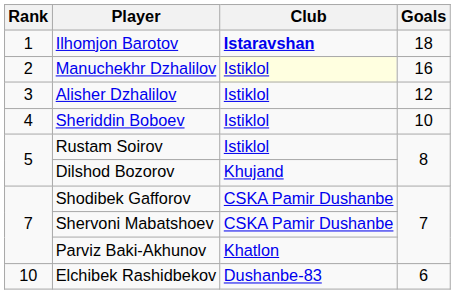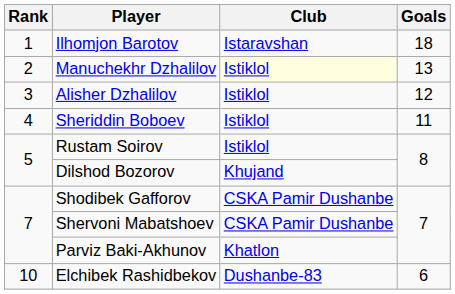 <table class="wikitable" style="text-align:center">
 <tr>
 <th>Rank</th>
 <th>Player</th>
 <th>Club</th>
 <th>Goals</th>
 </tr>
 <tr>
 <td rowspan="1">1</td>
 <td align="left"> <a href='#'>Ilhomjon Barotov</a></td>
-<td align="left"><strong><a href='#'>Istaravshan</a></strong></td>
+<td align="left"><a href='#'>Istaravshan</a></td>
 <td rowspan="1">18</td>
 </tr>
 <tr>
 <td rowspan="1">2</td>
 <td align="left"> <a href='#'>Manuchekhr Dzhalilov</a></td>
 <td align="left" style="background: lightyellow;"><a href='#'>Istiklol</a></td>
-<td rowspan="1">16</td>
+<td rowspan="1">13</td>
 </tr>
 <tr>
 <td rowspan="1">3</td>
 <td align="left"> <a href='#'>Alisher Dzhalilov</a></td>
 <td align="left"><a href='#'>Istiklol</a></td>
 <td rowspan="1">12</td>
 </tr>
 <tr>
 <td rowspan="1">4</td>
 <td align="left"> <a href='#'>Sheriddin Boboev</a></td>
 <td align="left"><a href='#'>Istiklol</a></td>
-<td rowspan="1">10</td>
+<td rowspan="1">11</td>
 </tr>
 <tr>
 <td rowspan="2">5</td>
 <td align="left"> Rustam Soirov</td>
 <td align="left"><a href='#'>Istiklol</a></td>
 <td rowspan="2">8</td>
 </tr>
 <tr>
 <td align="left"> Dilshod Bozorov</td>
 <td align="left"><a href='#'>Khujand</a></td>
 </tr>
 <tr>
 <td rowspan="3">7</td>
 <td align="left"> Shodibek Gafforov</td>
 <td align="left"><a href='#'>CSKA Pamir Dushanbe</a></td>
 <td rowspan="3">7</td>
 </tr>
 <tr>
 <td align="left"> Shervoni Mabatshoev</td>
 <td align="left"><a href='#'>CSKA Pamir Dushanbe</a></td>
 </tr>
 <tr>
 <td align="left"> Parviz Baki-Akhunov</td>
 <td align="left"><a href='#'>Khatlon</a></td>
 </tr>
 <tr>
 <td rowspan="1">10</td>
 <td align="left"> Elchibek Rashidbekov</td>
 <td align="left"><a href='#'>Dushanbe-83</a></td>
 <td rowspan="1">6</td>
 </tr>
 </table>
